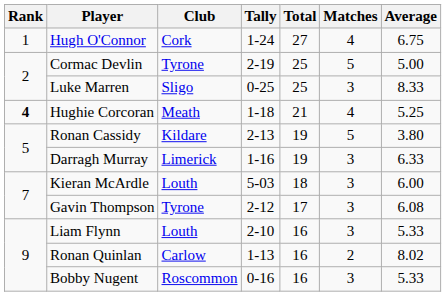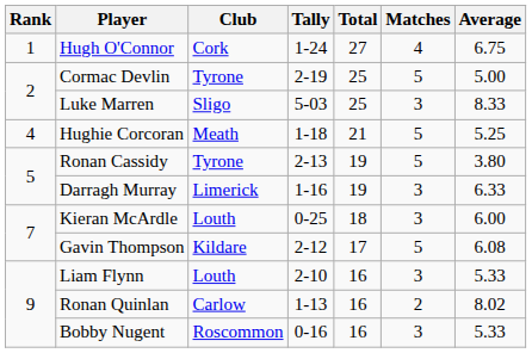 <table class="wikitable">
 <tr>
 <th>Rank</th>
 <th>Player</th>
 <th>Club</th>
 <th>Tally</th>
 <th>Total</th>
 <th>Matches</th>
 <th>Average</th>
 </tr>
 <tr>
 <td rowspan=1 align=center>1</td>
 <td><a href='#'>Hugh O'Connor</a></td>
 <td><a href='#'>Cork</a></td>
 <td align=center>1-24</td>
 <td align=center>27</td>
 <td align=center>4</td>
 <td align=center>6.75</td>
 </tr>
 <tr>
 <td rowspan=2 align=center>2</td>
 <td>Cormac Devlin</td>
 <td><a href='#'>Tyrone</a></td>
 <td align=center>2-19</td>
 <td align=center>25</td>
 <td align=center>5</td>
 <td align=center>5.00</td>
 </tr>
 <tr>
 <td>Luke Marren</td>
 <td><a href='#'>Sligo</a></td>
-<td align=center>0-25</td>
+<td align=center>5-03</td>
 <td align=center>25</td>
 <td align=center>3</td>
 <td align=center>8.33</td>
 </tr>
 <tr>
-<td rowspan=1 align=center><strong>4</strong></td>
+<td rowspan=1 align=center>4</td>
 <td>Hughie Corcoran</td>
 <td><a href='#'>Meath</a></td>
 <td align=center>1-18</td>
 <td align=center>21</td>
-<td align=center>4</td>
+<td align=center>5</td>
 <td align=center>5.25</td>
 </tr>
 <tr>
 <td rowspan=2 align=center>5</td>
 <td>Ronan Cassidy</td>
-<td><a href='#'>Kildare</a></td>
+<td><a href='#'>Tyrone</a></td>
 <td align=center>2-13</td>
 <td align=center>19</td>
 <td align=center>5</td>
 <td align=center>3.80</td>
 </tr>
 <tr>
 <td>Darragh Murray</td>
 <td><a href='#'>Limerick</a></td>
 <td align=center>1-16</td>
 <td align=center>19</td>
 <td align=center>3</td>
 <td align=center>6.33</td>
 </tr>
 <tr>
 <td rowspan=2 align=center>7</td>
 <td>Kieran McArdle</td>
 <td><a href='#'>Louth</a></td>
-<td align=center>5-03</td>
+<td align=center>0-25</td>
 <td align=center>18</td>
 <td align=center>3</td>
 <td align=center>6.00</td>
 </tr>
 <tr>
 <td>Gavin Thompson</td>
-<td><a href='#'>Tyrone</a></td>
+<td><a href='#'>Kildare</a></td>
 <td align=center>2-12</td>
 <td align=center>17</td>
-<td align=center>3</td>
+<td align=center>5</td>
 <td align=center>6.08</td>
 </tr>
 <tr>
 <td rowspan=3 align=center>9</td>
 <td>Liam Flynn</td>
 <td><a href='#'>Louth</a></td>
 <td align=center>2-10</td>
 <td align=center>16</td>
 <td align=center>3</td>
 <td align=center>5.33</td>
 </tr>
 <tr>
 <td>Ronan Quinlan</td>
 <td><a href='#'>Carlow</a></td>
 <td align=center>1-13</td>
 <td align=center>16</td>
 <td align=center>2</td>
 <td align=center>8.02</td>
 </tr>
 <tr>
 <td>Bobby Nugent</td>
 <td><a href='#'>Roscommon</a></td>
 <td align=center>0-16</td>
 <td align=center>16</td>
 <td align=center>3</td>
 <td align=center>5.33</td>
 </tr>
 </table>
